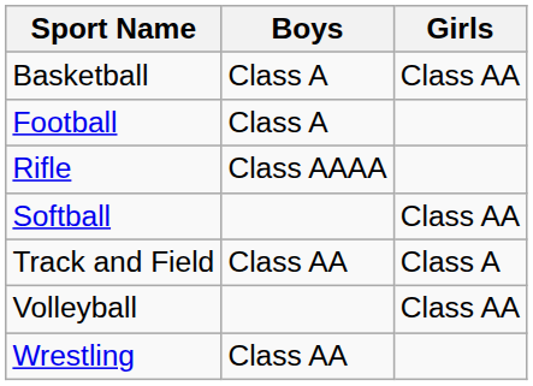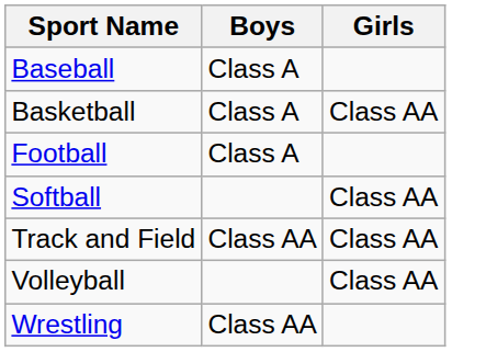 <table class="wikitable">
 <tr>
 <th>Sport Name</th>
 <th>Boys</th>
 <th>Girls</th>
+</tr>
+<tr>
+<td><a href='#'>Baseball</a></td>
+<td>Class A</td>
+<td></td>
 </tr>
 <tr>
 <td>Basketball</td>
 <td>Class A</td>
 <td>Class AA</td>
 </tr>
 <tr>
 <td><a href='#'>Football</a></td>
 <td>Class A</td>
 <td></td>
 </tr>
 <tr>
-<td><a href='#'>Rifle</a></td>
-<td>Class AAAA</td>
-<td></td>
-</tr>
-<tr>
 <td><a href='#'>Softball</a></td>
 <td></td>
 <td>Class AA</td>
 </tr>
 <tr>
 <td>Track and Field</td>
 <td>Class AA</td>
-<td>Class A</td>
+<td>Class AA</td>
 </tr>
 <tr>
 <td>Volleyball</td>
 <td></td>
 <td>Class AA</td>
 </tr>
 <tr>
 <td><a href='#'>Wrestling</a></td>
 <td>Class AA</td>
 <td></td>
 </tr>
 </table>
